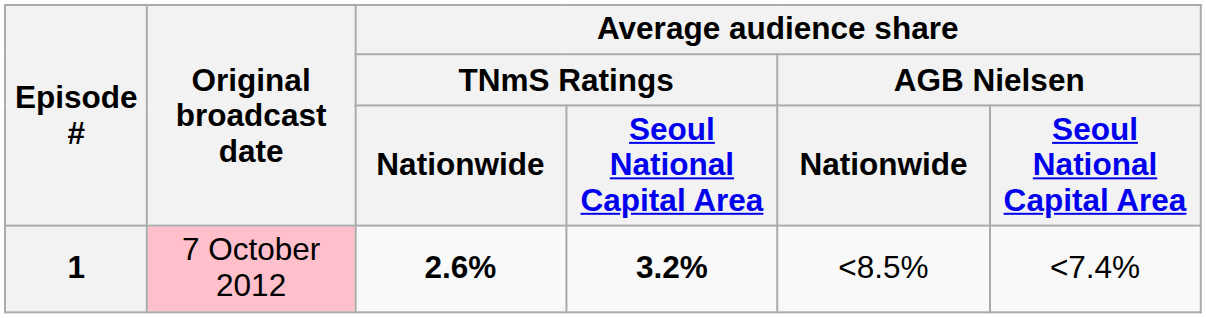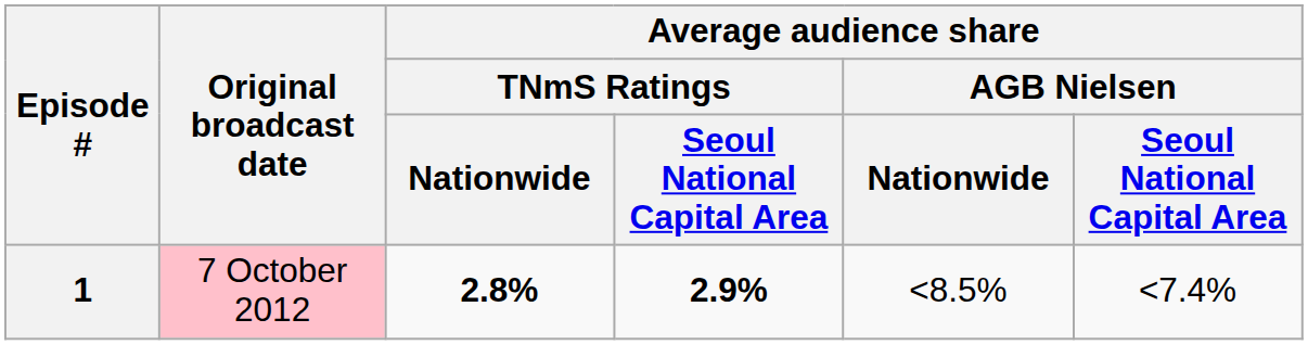 <table class=wikitable style="text-align:center">
 <tr>
 <th rowspan="3">Episode #</th>
 <th rowspan="3">Original broadcast date</th>
 <th colspan="4">Average audience share</th>
 </tr>
 <tr>
 <th colspan="2">TNmS Ratings</th>
 <th colspan="2">AGB Nielsen</th>
 </tr>
 <tr>
 <th width=100>Nationwide</th>
 <th width=100><a href='#'>Seoul National Capital Area</a></th>
 <th width=100>Nationwide</th>
 <th width=100><a href='#'>Seoul National Capital Area</a></th>
 </tr>
 <tr>
 <th>1</th>
 <td style="background: pink;">7 October 2012</td>
-<td><span><strong>2.6%</strong></span></td>
-<td><span><strong>3.2%</strong></span></td>
+<td><span><strong>2.8%</strong></span></td>
+<td><span><strong>2.9%</strong></span></td>
 <td><8.5%</td>
 <td><7.4%</td>
 </tr>
 </table>
